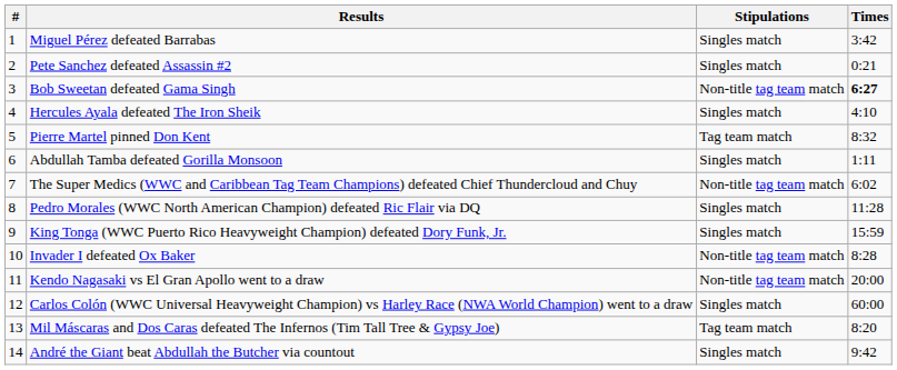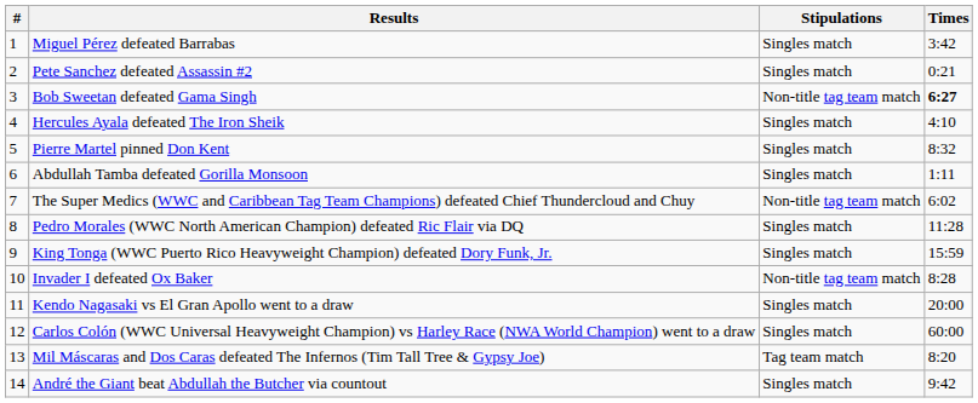 <table style="font-size: 85%" class="wikitable sortable">
 <tr>
 <th><strong>#</strong></th>
 <th><strong>Results</strong></th>
 <th><strong>Stipulations</strong></th>
 <th><strong>Times</strong></th>
 </tr>
 <tr>
 <td>1</td>
 <td><a href='#'>Miguel Pérez</a> defeated Barrabas</td>
 <td>Singles match</td>
 <td>3:42</td>
 </tr>
 <tr>
 <td>2</td>
 <td><a href='#'>Pete Sanchez</a> defeated <a href='#'>Assassin #2</a></td>
 <td>Singles match</td>
 <td>0:21</td>
 </tr>
 <tr>
 <td>3</td>
 <td><a href='#'>Bob Sweetan</a> defeated <a href='#'>Gama Singh</a></td>
 <td>Non-title <a href='#'>tag team</a> match</td>
 <td><strong>6:27</strong></td>
 </tr>
 <tr>
 <td>4</td>
 <td><a href='#'>Hercules Ayala</a> defeated <a href='#'>The Iron Sheik</a></td>
 <td>Singles match</td>
 <td>4:10</td>
 </tr>
 <tr>
 <td>5</td>
 <td><a href='#'>Pierre Martel</a> pinned <a href='#'>Don Kent</a></td>
-<td>Tag team match</td>
+<td>Singles match</td>
 <td>8:32</td>
 </tr>
 <tr>
 <td>6</td>
 <td>Abdullah Tamba defeated <a href='#'>Gorilla Monsoon</a></td>
 <td>Singles match</td>
 <td>1:11</td>
 </tr>
 <tr>
 <td>7</td>
 <td>The Super Medics (<a href='#'>WWC</a> and <a href='#'>Caribbean Tag Team Champions</a>) defeated Chief Thundercloud and Chuy</td>
 <td>Non-title <a href='#'>tag team</a> match</td>
 <td>6:02</td>
 </tr>
 <tr>
 <td>8</td>
 <td><a href='#'>Pedro Morales</a> (WWC North American Champion) defeated <a href='#'>Ric Flair</a> via DQ</td>
 <td>Singles match</td>
 <td>11:28</td>
 </tr>
 <tr>
 <td>9</td>
 <td><a href='#'>King Tonga</a> (WWC Puerto Rico Heavyweight Champion) defeated <a href='#'>Dory Funk, Jr.</a></td>
 <td>Singles match</td>
 <td>15:59</td>
 </tr>
 <tr>
 <td>10</td>
 <td><a href='#'>Invader I</a> defeated <a href='#'>Ox Baker</a></td>
 <td>Non-title <a href='#'>tag team</a> match</td>
 <td>8:28</td>
 </tr>
 <tr>
 <td>11</td>
 <td><a href='#'>Kendo Nagasaki</a> vs El Gran Apollo went to a draw</td>
-<td>Non-title <a href='#'>tag team</a> match</td>
+<td>Singles match</td>
 <td>20:00</td>
 </tr>
 <tr>
 <td>12</td>
 <td><a href='#'>Carlos Colón</a> (WWC Universal Heavyweight Champion) vs <a href='#'>Harley Race</a> (<a href='#'>NWA World Champion</a>) went to a draw</td>
 <td>Singles match</td>
 <td>60:00</td>
 </tr>
 <tr>
 <td>13</td>
 <td><a href='#'>Mil Máscaras</a> and <a href='#'>Dos Caras</a> defeated The Infernos (Tim Tall Tree & <a href='#'>Gypsy Joe</a>)</td>
 <td>Tag team match</td>
 <td>8:20</td>
 </tr>
 <tr>
 <td>14</td>
 <td><a href='#'>André the Giant</a> beat <a href='#'>Abdullah the Butcher</a> via countout</td>
 <td>Singles match</td>
 <td>9:42</td>
 </tr>
 </table>
